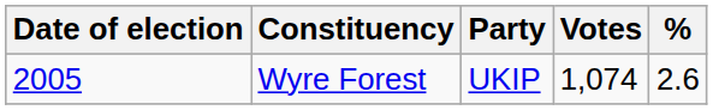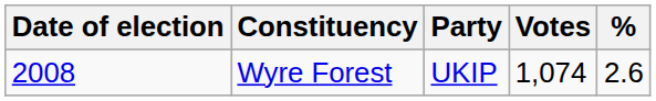 <table class="wikitable">
 <tr>
 <th>Date of election</th>
 <th>Constituency</th>
 <th>Party</th>
 <th>Votes</th>
 <th>%</th>
 </tr>
 <tr>
-<td><a href='#'>2005</a></td>
+<td><a href='#'>2008</a></td>
 <td><a href='#'>Wyre Forest</a></td>
 <td><a href='#'>UKIP</a></td>
 <td>1,074</td>
 <td>2.6</td>
 </tr>
 </table>
